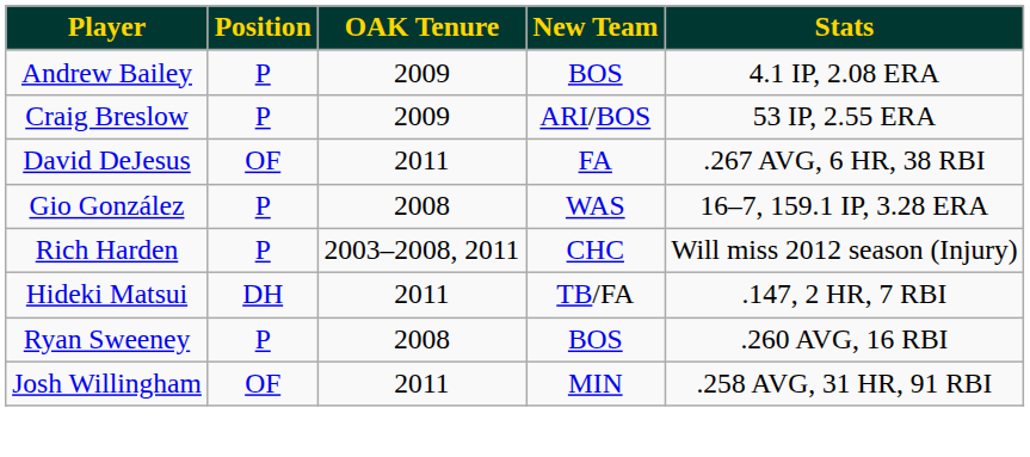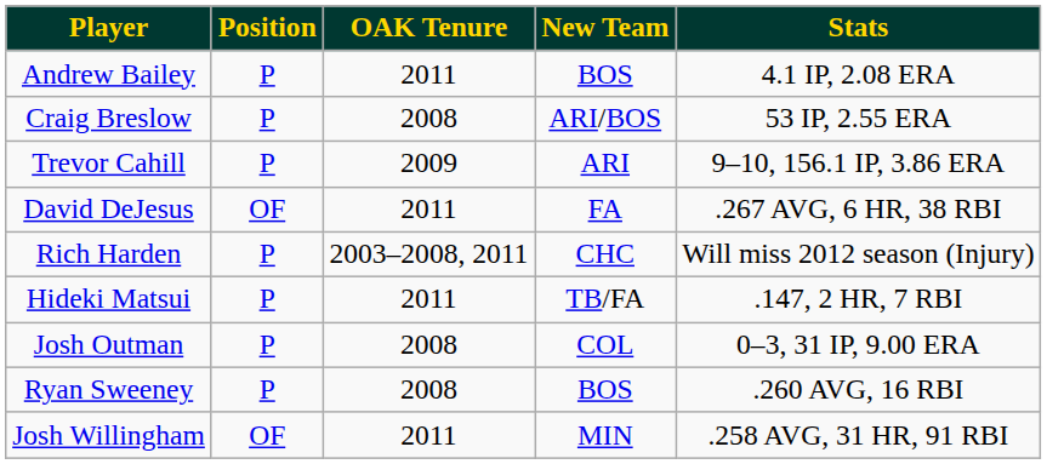 <table class="wikitable" style="text-align:center;">
 <tr>
 <th style="background:#003831;color:gold;">Player</th>
 <th style="background:#003831;color:gold;">Position</th>
 <th style="background:#003831;color:gold;">OAK Tenure</th>
 <th style="background:#003831;color:gold;">New Team</th>
 <th style="background:#003831;color:gold;">Stats</th>
 </tr>
 <tr>
 <td><a href='#'>Andrew Bailey</a></td>
 <td><a href='#'>P</a></td>
-<td>2009</td>
+<td>2011</td>
 <td><a href='#'>BOS</a></td>
 <td>4.1 IP, 2.08 ERA</td>
 </tr>
 <tr>
 <td><a href='#'>Craig Breslow</a></td>
 <td><a href='#'>P</a></td>
-<td>2009</td>
+<td>2008</td>
 <td><a href='#'>ARI</a>/<a href='#'>BOS</a></td>
 <td>53 IP, 2.55 ERA</td>
+</tr>
+<tr>
+<td><a href='#'>Trevor Cahill</a></td>
+<td><a href='#'>P</a></td>
+<td>2009</td>
+<td><a href='#'>ARI</a></td>
+<td>9–10, 156.1 IP, 3.86 ERA</td>
 </tr>
 <tr>
 <td><a href='#'>David DeJesus</a></td>
 <td><a href='#'>OF</a></td>
 <td>2011</td>
 <td><a href='#'>FA</a></td>
 <td>.267 AVG, 6 HR, 38 RBI</td>
-</tr>
-<tr>
-<td><a href='#'>Gio González</a></td>
-<td><a href='#'>P</a></td>
-<td>2008</td>
-<td><a href='#'>WAS</a></td>
-<td>16–7, 159.1 IP, 3.28 ERA</td>
 </tr>
 <tr>
 <td><a href='#'>Rich Harden</a></td>
 <td><a href='#'>P</a></td>
 <td>2003–2008, 2011</td>
 <td><a href='#'>CHC</a></td>
 <td>Will miss 2012 season (Injury)</td>
 </tr>
 <tr>
 <td><a href='#'>Hideki Matsui</a></td>
-<td><a href='#'>DH</a></td>
+<td><a href='#'>P</a></td>
 <td>2011</td>
 <td><a href='#'>TB</a>/FA</td>
 <td>.147, 2 HR, 7 RBI</td>
+</tr>
+<tr>
+<td><a href='#'>Josh Outman</a></td>
+<td><a href='#'>P</a></td>
+<td>2008</td>
+<td><a href='#'>COL</a></td>
+<td>0–3, 31 IP, 9.00 ERA</td>
 </tr>
 <tr>
 <td><a href='#'>Ryan Sweeney</a></td>
 <td><a href='#'>P</a></td>
 <td>2008</td>
 <td><a href='#'>BOS</a></td>
 <td>.260 AVG, 16 RBI</td>
 </tr>
 <tr>
 <td><a href='#'>Josh Willingham</a></td>
 <td><a href='#'>OF</a></td>
 <td>2011</td>
 <td><a href='#'>MIN</a></td>
 <td>.258 AVG, 31 HR, 91 RBI</td>
 </tr>
 </table>
